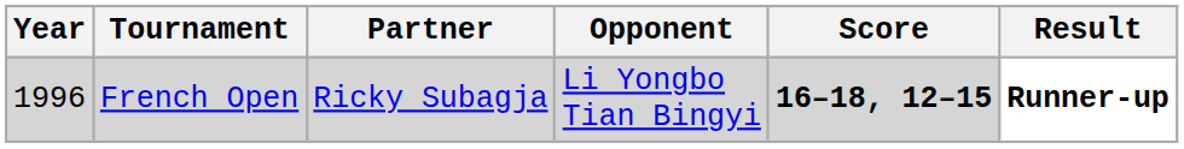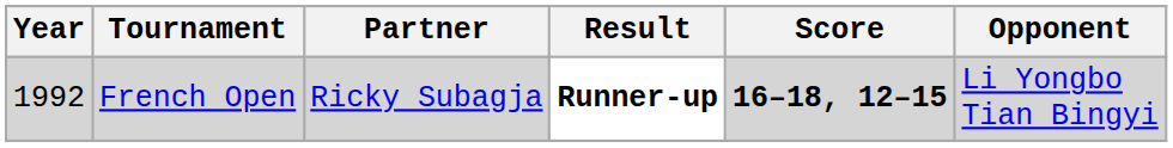 <table class="sortable wikitable" style="font-size: 90%;">
 <tr>
 <th>Year</th>
 <th>Tournament</th>
 <th>Partner</th>
+<th>Result</th>
+<th>Score</th>
 <th>Opponent</th>
-<th>Score</th>
-<th>Result</th>
 </tr>
 <tr style="background:#D5D5D5">
-<td align="center">1996</td>
+<td align="center">1992</td>
 <td align="left"><a href='#'>French Open</a></td>
 <td align="left"> <a href='#'>Ricky Subagja</a></td>
+<td style="text-align:left; background:white"> <strong>Runner-up</strong></td>
+<td align="left"><strong>16–18, 12–15</strong></td>
 <td align="left"> <a href='#'>Li Yongbo</a> <br>  <a href='#'>Tian Bingyi</a></td>
-<td align="left"><strong>16–18, 12–15</strong></td>
-<td style="text-align:left; background:white"> <strong>Runner-up</strong></td>
 </tr>
 </table>
